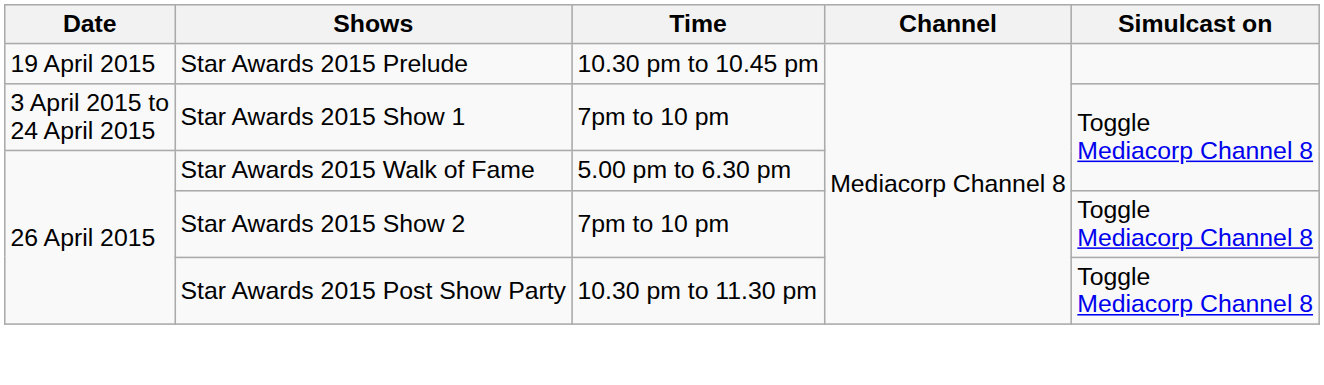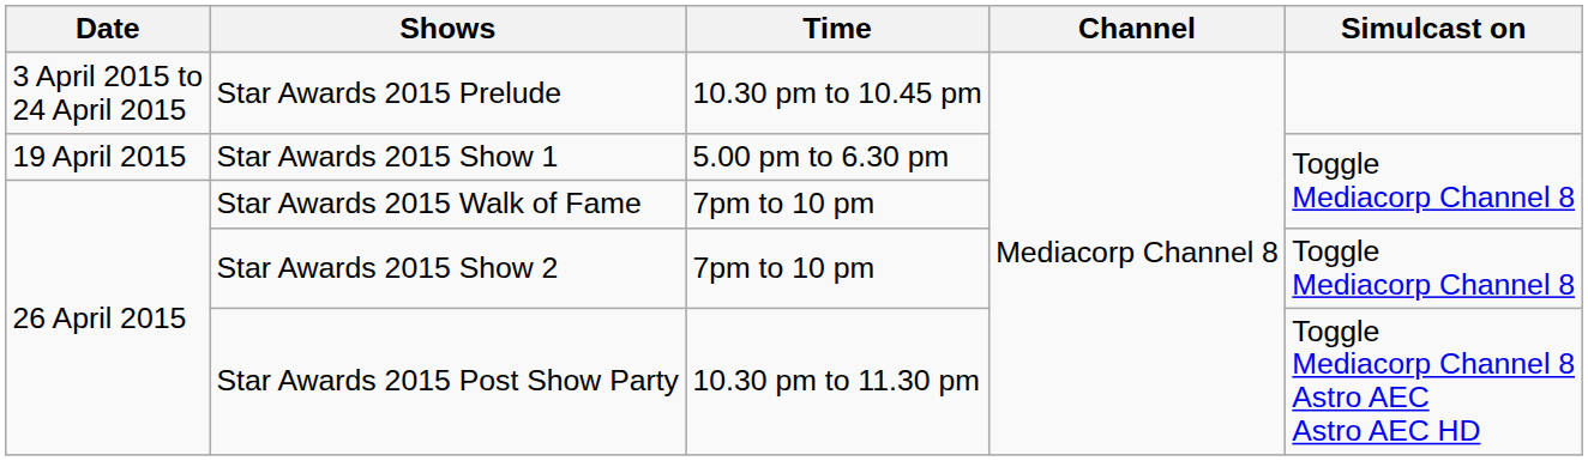 <table class="wikitable">
 <tr>
 <th>Date</th>
 <th>Shows</th>
 <th>Time</th>
 <th>Channel</th>
 <th>Simulcast on</th>
 </tr>
 <tr>
-<td>19 April 2015</td>
+<td>3 April 2015 to <br> 24 April 2015</td>
 <td>Star Awards 2015 Prelude</td>
 <td>10.30 pm to 10.45 pm</td>
 <td rowspan=5>Mediacorp Channel 8</td>
 <td></td>
 </tr>
 <tr>
-<td>3 April 2015 to <br> 24 April 2015</td>
+<td>19 April 2015</td>
 <td>Star Awards 2015 Show 1</td>
-<td>7pm to 10 pm</td>
+<td>5.00 pm to 6.30 pm</td>
 <td rowspan=2>Toggle<br><a href='#'>Mediacorp Channel 8</a></td>
 </tr>
 <tr>
 <td rowspan=3>26 April 2015</td>
 <td>Star Awards 2015 Walk of Fame</td>
-<td>5.00 pm to 6.30 pm</td>
+<td>7pm to 10 pm</td>
 </tr>
 <tr>
 <td>Star Awards 2015 Show 2</td>
 <td>7pm to 10 pm</td>
 <td>Toggle<br><a href='#'>Mediacorp Channel 8</a></td>
 </tr>
 <tr>
 <td>Star Awards 2015 Post Show Party</td>
 <td>10.30 pm to 11.30 pm</td>
-<td>Toggle<br><a href='#'>Mediacorp Channel 8</a></td>
+<td>Toggle<br><a href='#'>Mediacorp Channel 8</a><br><a href='#'>Astro AEC</a><br><a href='#'>Astro AEC HD</a></td>
 </tr>
 </table>
